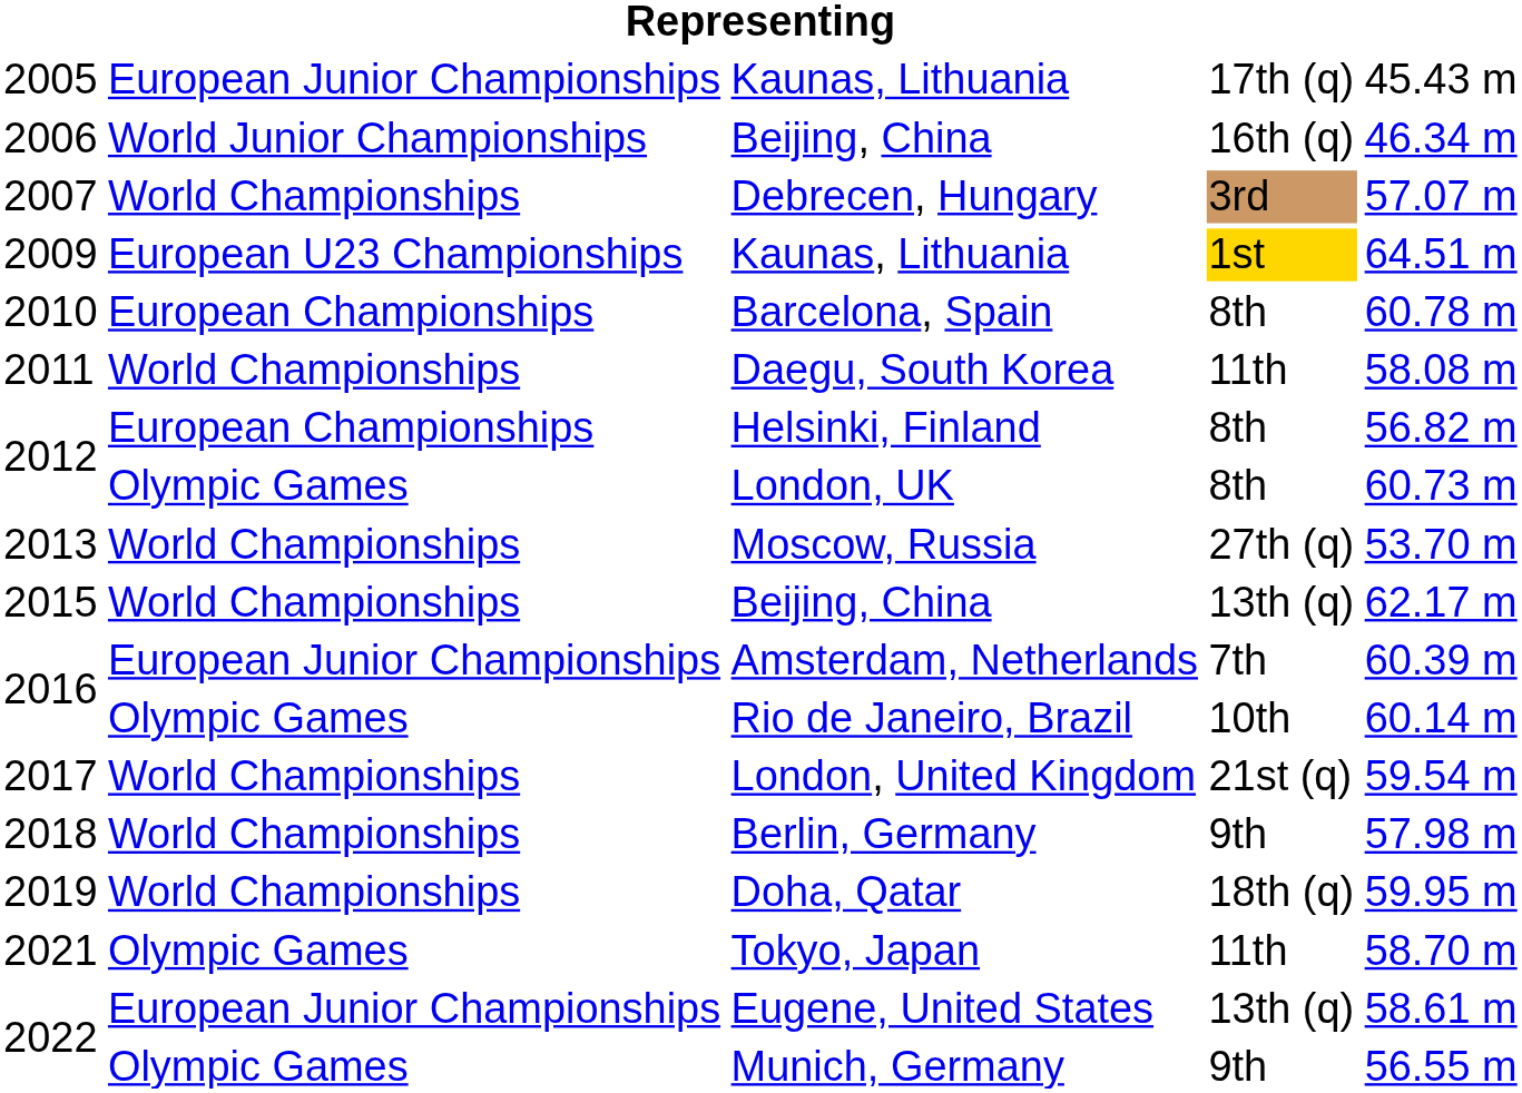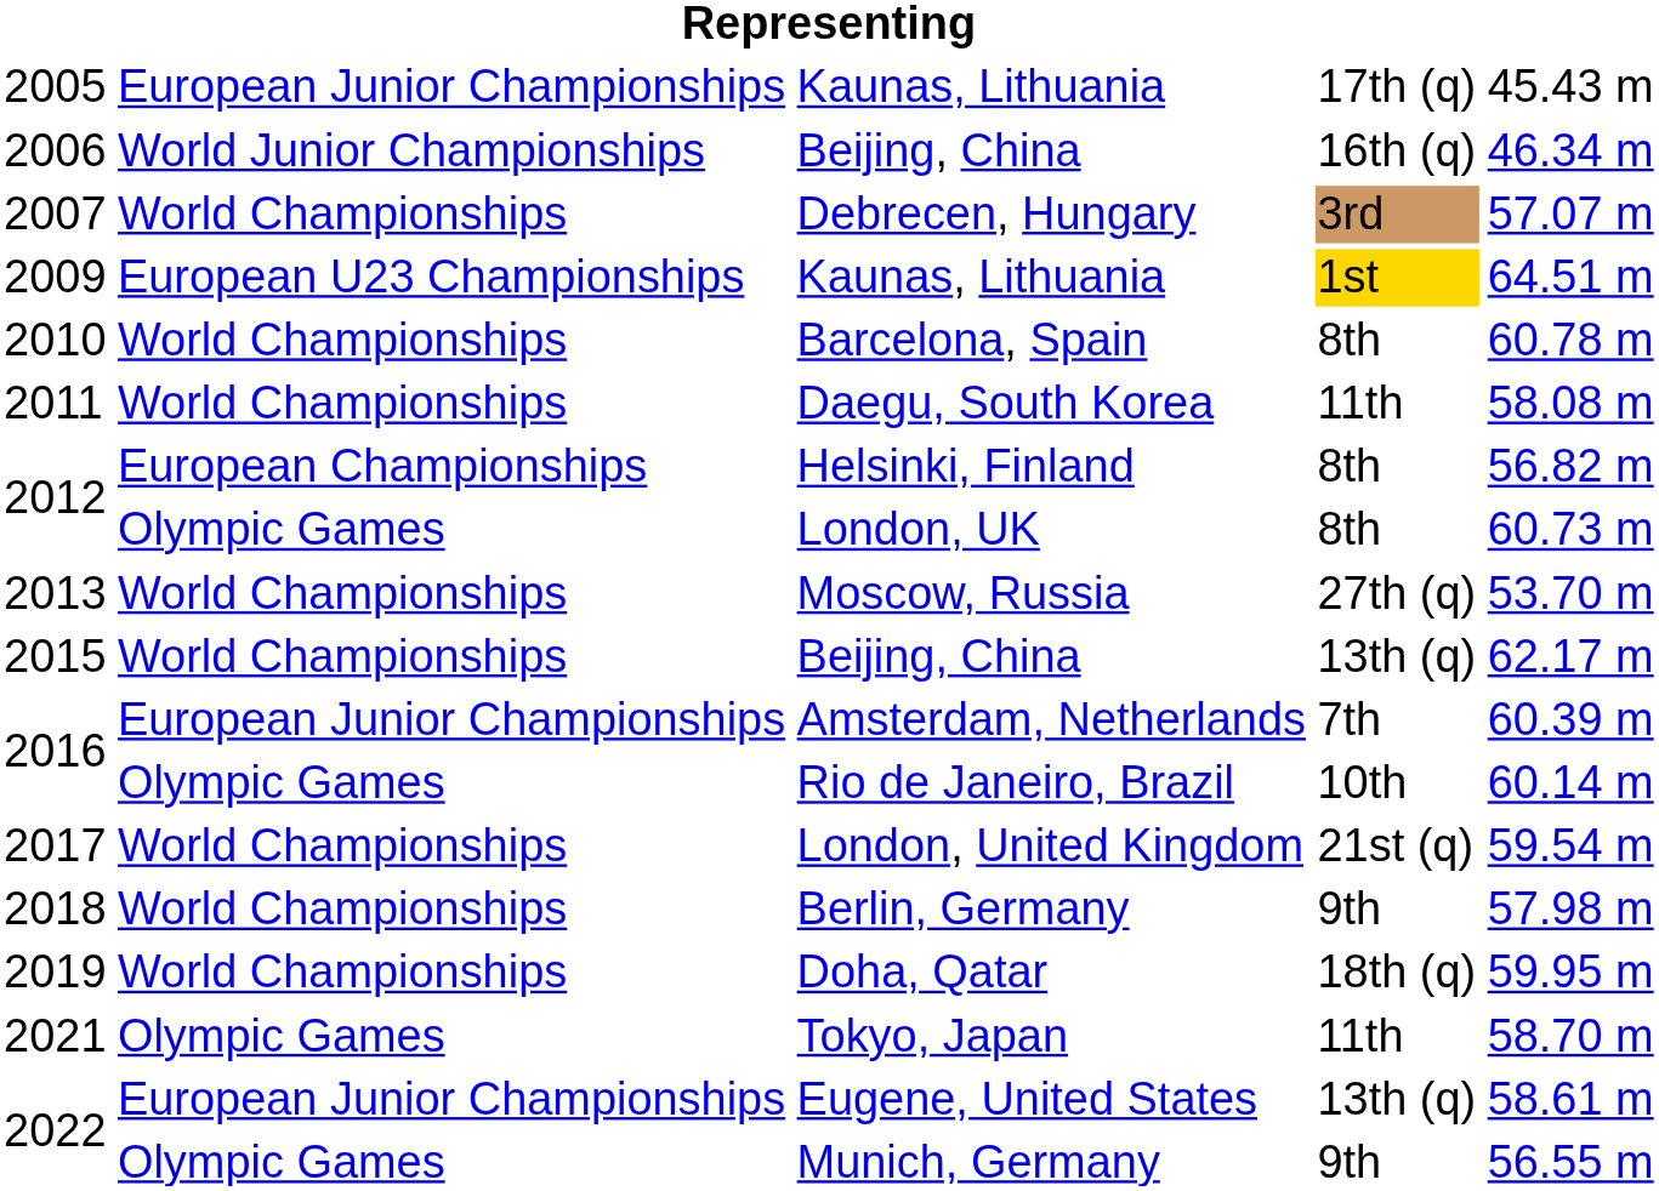 <table>
 <tr>
 <th colspan="6">Representing </th>
 </tr>
 <tr>
 <td>2005</td>
 <td><a href='#'>European Junior Championships</a></td>
 <td><a href='#'>Kaunas, Lithuania</a></td>
 <td>17th (q)</td>
 <td>45.43 m</td>
 </tr>
 <tr>
 <td>2006</td>
 <td><a href='#'>World Junior Championships</a></td>
 <td><a href='#'>Beijing</a>, <a href='#'>China</a></td>
 <td>16th (q)</td>
 <td><a href='#'>46.34 m</a></td>
 </tr>
 <tr>
 <td>2007</td>
 <td><a href='#'>World Championships</a></td>
 <td><a href='#'>Debrecen</a>, <a href='#'>Hungary</a></td>
 <td bgcolor="CC9966">3rd</td>
 <td><a href='#'>57.07 m</a></td>
 </tr>
 <tr>
 <td>2009</td>
 <td><a href='#'>European U23 Championships</a></td>
 <td><a href='#'>Kaunas</a>, <a href='#'>Lithuania</a></td>
 <td bgcolor="gold">1st</td>
 <td><a href='#'>64.51 m</a></td>
 </tr>
 <tr>
 <td>2010</td>
-<td><a href='#'>European Championships</a></td>
+<td><a href='#'>World Championships</a></td>
 <td><a href='#'>Barcelona</a>, <a href='#'>Spain</a></td>
 <td>8th</td>
 <td><a href='#'>60.78 m</a></td>
 </tr>
 <tr>
 <td>2011</td>
 <td><a href='#'>World Championships</a></td>
 <td><a href='#'>Daegu, South Korea</a></td>
 <td>11th</td>
 <td><a href='#'>58.08 m</a></td>
 </tr>
 <tr>
 <td rowspan=2>2012</td>
 <td><a href='#'>European Championships</a></td>
 <td><a href='#'>Helsinki, Finland</a></td>
 <td>8th</td>
 <td><a href='#'>56.82 m</a></td>
 </tr>
 <tr>
 <td><a href='#'>Olympic Games</a></td>
 <td><a href='#'>London, UK</a></td>
 <td>8th</td>
 <td><a href='#'>60.73 m</a></td>
 </tr>
 <tr>
 <td>2013</td>
 <td><a href='#'>World Championships</a></td>
 <td><a href='#'>Moscow, Russia</a></td>
 <td>27th (q)</td>
 <td><a href='#'>53.70 m</a></td>
 </tr>
 <tr>
 <td>2015</td>
 <td><a href='#'>World Championships</a></td>
 <td><a href='#'>Beijing, China</a></td>
 <td>13th (q)</td>
 <td><a href='#'>62.17 m</a></td>
 </tr>
 <tr>
 <td rowspan=2>2016</td>
 <td><a href='#'>European Junior Championships</a></td>
 <td><a href='#'>Amsterdam, Netherlands</a></td>
 <td>7th</td>
 <td><a href='#'>60.39 m</a></td>
 </tr>
 <tr>
 <td><a href='#'>Olympic Games</a></td>
 <td><a href='#'>Rio de Janeiro, Brazil</a></td>
 <td>10th</td>
 <td><a href='#'>60.14 m</a></td>
 </tr>
 <tr>
 <td>2017</td>
 <td><a href='#'>World Championships</a></td>
 <td><a href='#'>London</a>, <a href='#'>United Kingdom</a></td>
 <td>21st (q)</td>
 <td><a href='#'>59.54 m</a></td>
 </tr>
 <tr>
 <td>2018</td>
 <td><a href='#'>World Championships</a></td>
 <td><a href='#'>Berlin, Germany</a></td>
 <td>9th</td>
 <td><a href='#'>57.98 m</a></td>
 </tr>
 <tr>
 <td>2019</td>
 <td><a href='#'>World Championships</a></td>
 <td><a href='#'>Doha, Qatar</a></td>
 <td>18th (q)</td>
 <td><a href='#'>59.95 m</a></td>
 </tr>
 <tr>
 <td>2021</td>
 <td><a href='#'>Olympic Games</a></td>
 <td><a href='#'>Tokyo, Japan</a></td>
 <td>11th</td>
 <td><a href='#'>58.70 m</a></td>
 </tr>
 <tr>
 <td rowspan=2>2022</td>
 <td><a href='#'>European Junior Championships</a></td>
 <td><a href='#'>Eugene, United States</a></td>
 <td>13th (q)</td>
 <td><a href='#'>58.61 m</a></td>
 </tr>
 <tr>
 <td><a href='#'>Olympic Games</a></td>
 <td><a href='#'>Munich, Germany</a></td>
 <td>9th</td>
 <td><a href='#'>56.55 m</a></td>
 </tr>
 </table>
